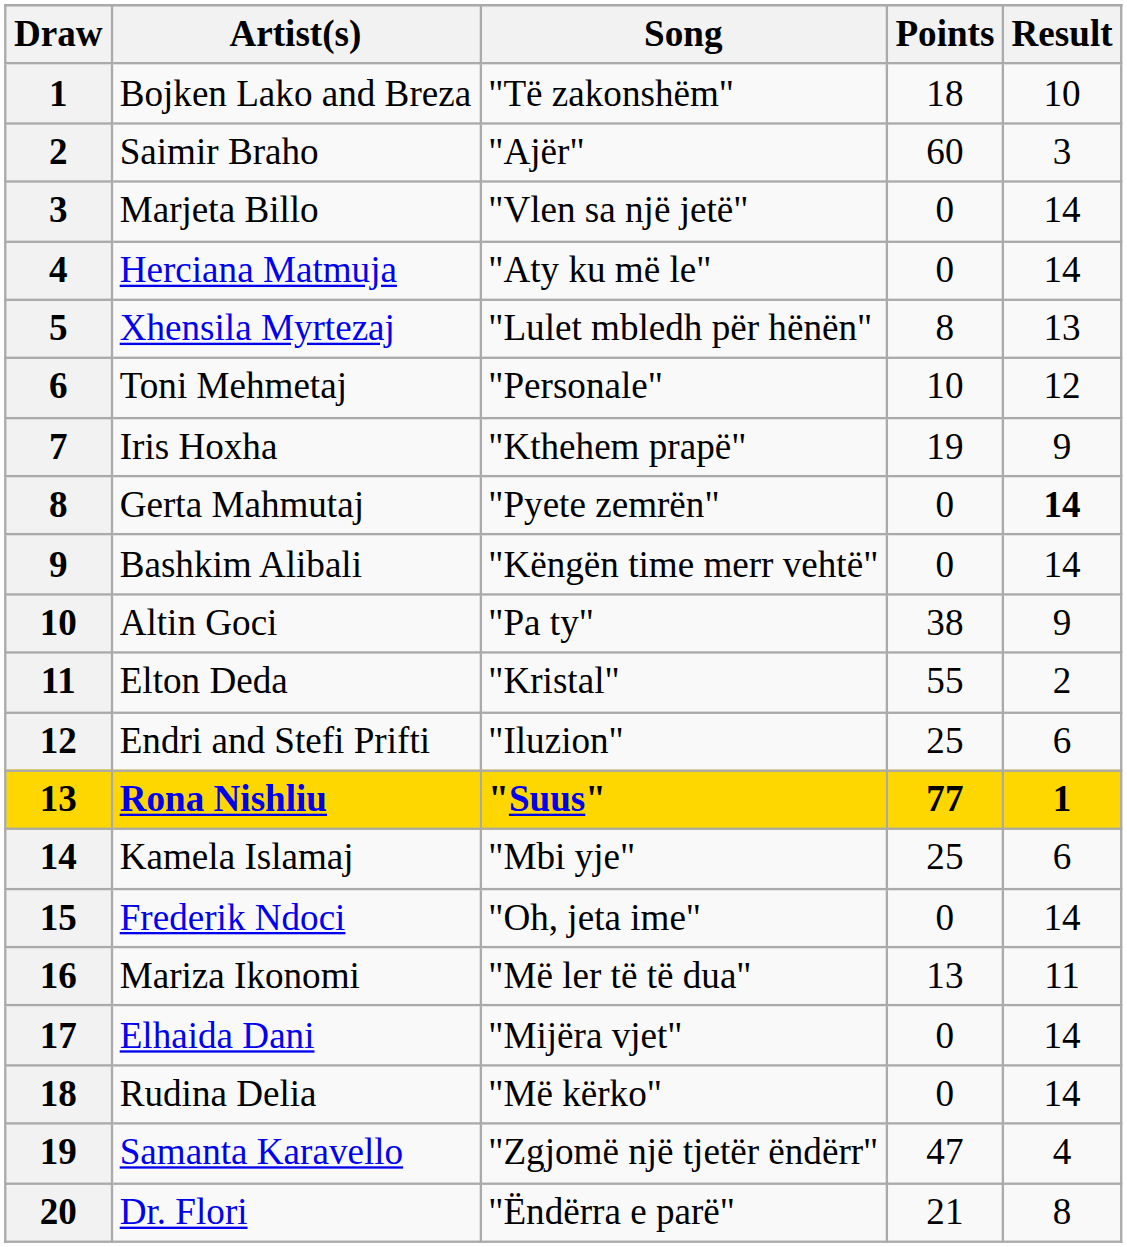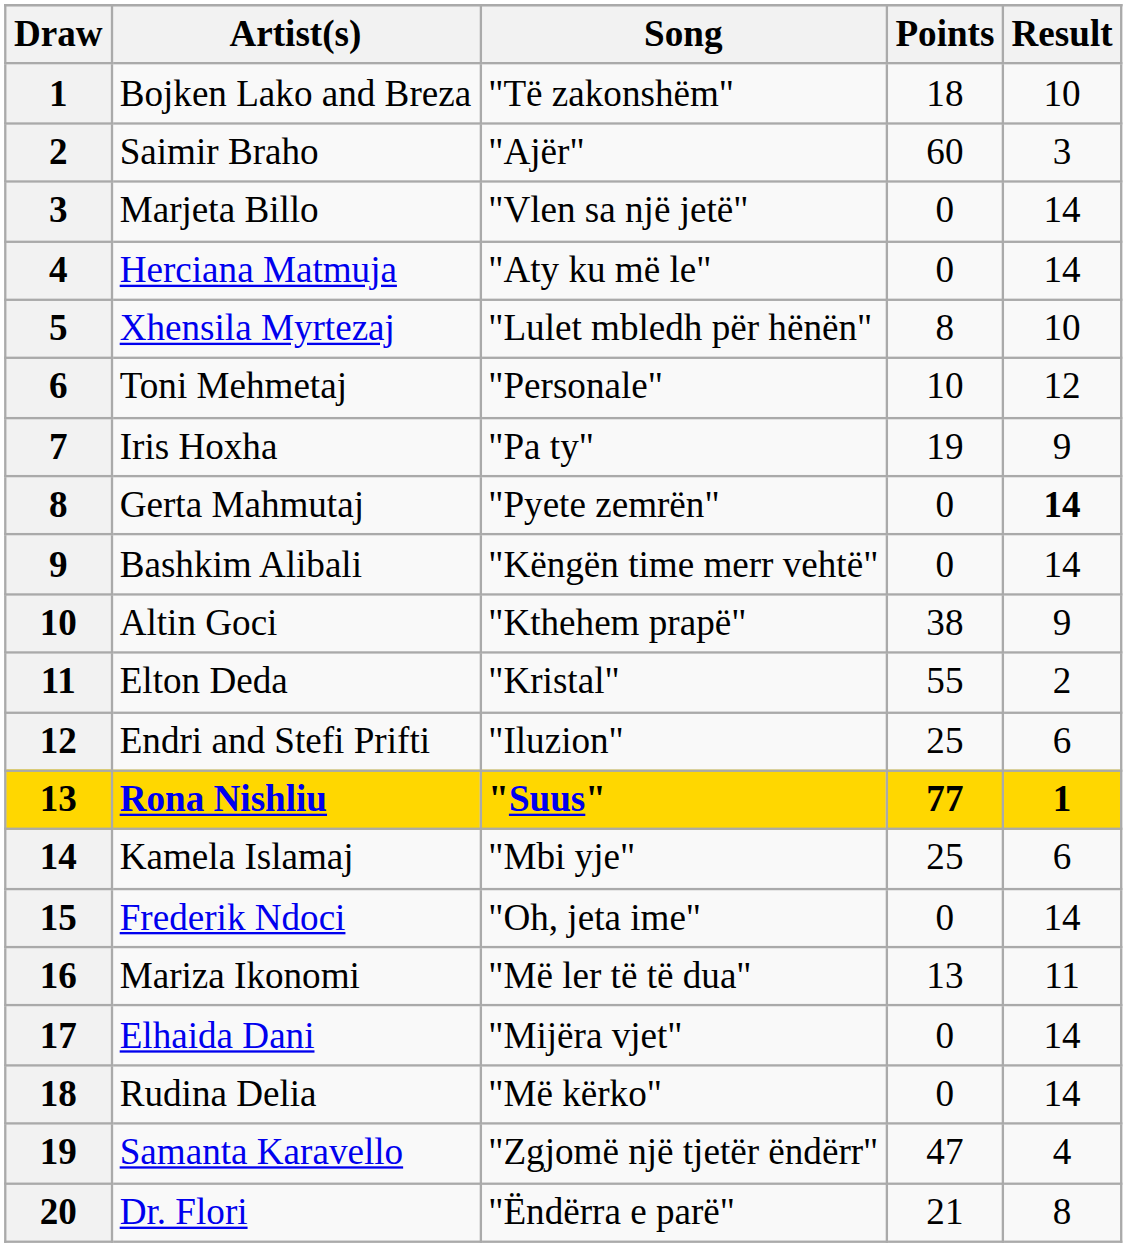 <table class="sortable wikitable plainrowheaders" style="margin: 1em auto 1em auto; text-align:center">
 <tr>
 </tr>
 <tr>
 <th scope="col">Draw</th>
 <th scope="col">Artist(s)</th>
 <th scope="col">Song</th>
 <th scope="col">Points</th>
 <th scope="col">Result</th>
 </tr>
 <tr>
 <th scope="row" style="text-align:center;">1</th>
 <td align="left">Bojken Lako and Breza</td>
 <td align="left">"Të zakonshëm"</td>
 <td>18</td>
 <td>10</td>
 </tr>
 <tr>
 <th scope="row" style="text-align:center;">2</th>
 <td align="left">Saimir Braho</td>
 <td align="left">"Ajër"</td>
 <td>60</td>
 <td>3</td>
 </tr>
 <tr>
 <th scope="row" style="text-align:center;">3</th>
 <td align="left">Marjeta Billo</td>
 <td align="left">"Vlen sa një jetë"</td>
 <td>0</td>
 <td>14</td>
 </tr>
 <tr>
 <th scope="row" style="text-align:center;">4</th>
 <td align="left"><a href='#'>Herciana Matmuja</a></td>
 <td align="left">"Aty ku më le"</td>
 <td>0</td>
 <td>14</td>
 </tr>
 <tr>
 <th scope="row" style="text-align:center;">5</th>
 <td align="left"><a href='#'>Xhensila Myrtezaj</a></td>
 <td align="left">"Lulet mbledh për hënën"</td>
 <td>8</td>
-<td>13</td>
+<td>10</td>
 </tr>
 <tr>
 <th scope="row" style="text-align:center;">6</th>
 <td align="left">Toni Mehmetaj</td>
 <td align="left">"Personale"</td>
 <td>10</td>
 <td>12</td>
 </tr>
 <tr>
 <th scope="row" style="text-align:center;">7</th>
 <td align="left">Iris Hoxha</td>
-<td align="left">"Kthehem prapë"</td>
+<td align="left">"Pa ty"</td>
 <td>19</td>
 <td>9</td>
 </tr>
 <tr>
 <th scope="row" style="text-align:center;">8</th>
 <td align="left">Gerta Mahmutaj</td>
 <td align="left">"Pyete zemrën"</td>
 <td>0</td>
 <td><strong>14</strong></td>
 </tr>
 <tr>
 <th scope="row" style="text-align:center;">9</th>
 <td align="left">Bashkim Alibali</td>
 <td align="left">"Këngën time merr vehtë"</td>
 <td>0</td>
 <td>14</td>
 </tr>
 <tr>
 <th scope="row" style="text-align:center;">10</th>
 <td align="left">Altin Goci</td>
-<td align="left">"Pa ty"</td>
+<td align="left">"Kthehem prapë"</td>
 <td>38</td>
 <td>9</td>
 </tr>
 <tr>
 <th scope="row" style="text-align:center;">11</th>
 <td align="left">Elton Deda</td>
 <td align="left">"Kristal"</td>
 <td>55</td>
 <td>2</td>
 </tr>
 <tr>
 <th scope="row" style="text-align:center;">12</th>
 <td align="left">Endri and Stefi Prifti</td>
 <td align="left">"Iluzion"</td>
 <td>25</td>
 <td>6</td>
 </tr>
 <tr style="font-weight:bold; background:gold;">
 <th scope="row" style="font-weight:bold; background:gold; text-align:center;">13</th>
 <td align="left"><a href='#'>Rona Nishliu</a></td>
 <td align="left">"<a href='#'>Suus</a>"</td>
 <td>77</td>
 <td>1</td>
 </tr>
 <tr>
 <th scope="row" style="text-align:center;">14</th>
 <td align="left">Kamela Islamaj</td>
 <td align="left">"Mbi yje"</td>
 <td>25</td>
 <td>6</td>
 </tr>
 <tr>
 <th scope="row" style="text-align:center;">15</th>
 <td align="left"><a href='#'>Frederik Ndoci</a></td>
 <td align="left">"Oh, jeta ime"</td>
 <td>0</td>
 <td>14</td>
 </tr>
 <tr>
 <th scope="row" style="text-align:center;">16</th>
 <td align="left">Mariza Ikonomi</td>
 <td align="left">"Më ler të të dua"</td>
 <td>13</td>
 <td>11</td>
 </tr>
 <tr>
 <th scope="row" style="text-align:center;">17</th>
 <td align="left"><a href='#'>Elhaida Dani</a></td>
 <td align="left">"Mijëra vjet"</td>
 <td>0</td>
 <td>14</td>
 </tr>
 <tr>
 <th scope="row" style="text-align:center;">18</th>
 <td align="left">Rudina Delia</td>
 <td align="left">"Më kërko"</td>
 <td>0</td>
 <td>14</td>
 </tr>
 <tr>
 <th scope="row" style="text-align:center;">19</th>
 <td align="left"><a href='#'>Samanta Karavello</a></td>
 <td align="left">"Zgjomë një tjetër ëndërr"</td>
 <td>47</td>
 <td>4</td>
 </tr>
 <tr>
 <th scope="row" style="text-align:center;">20</th>
 <td align="left"><a href='#'>Dr. Flori</a></td>
 <td align="left">"Ëndërra e parë"</td>
 <td>21</td>
 <td>8</td>
 </tr>
 </table>
